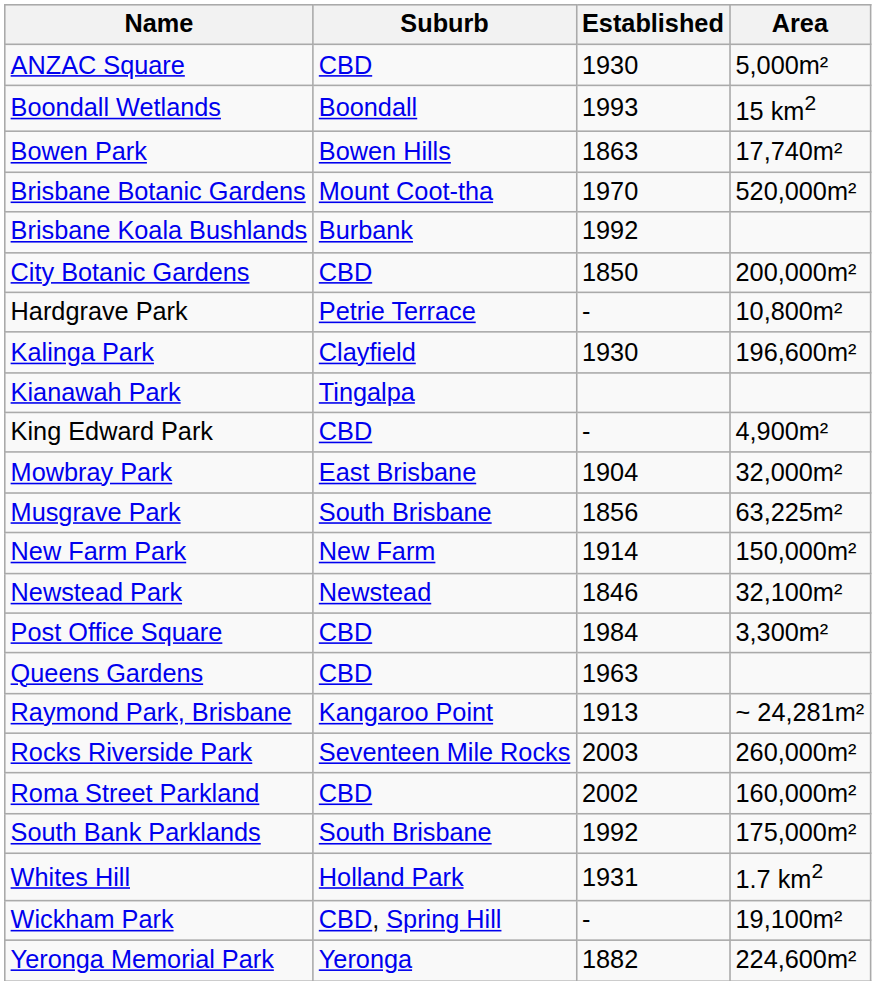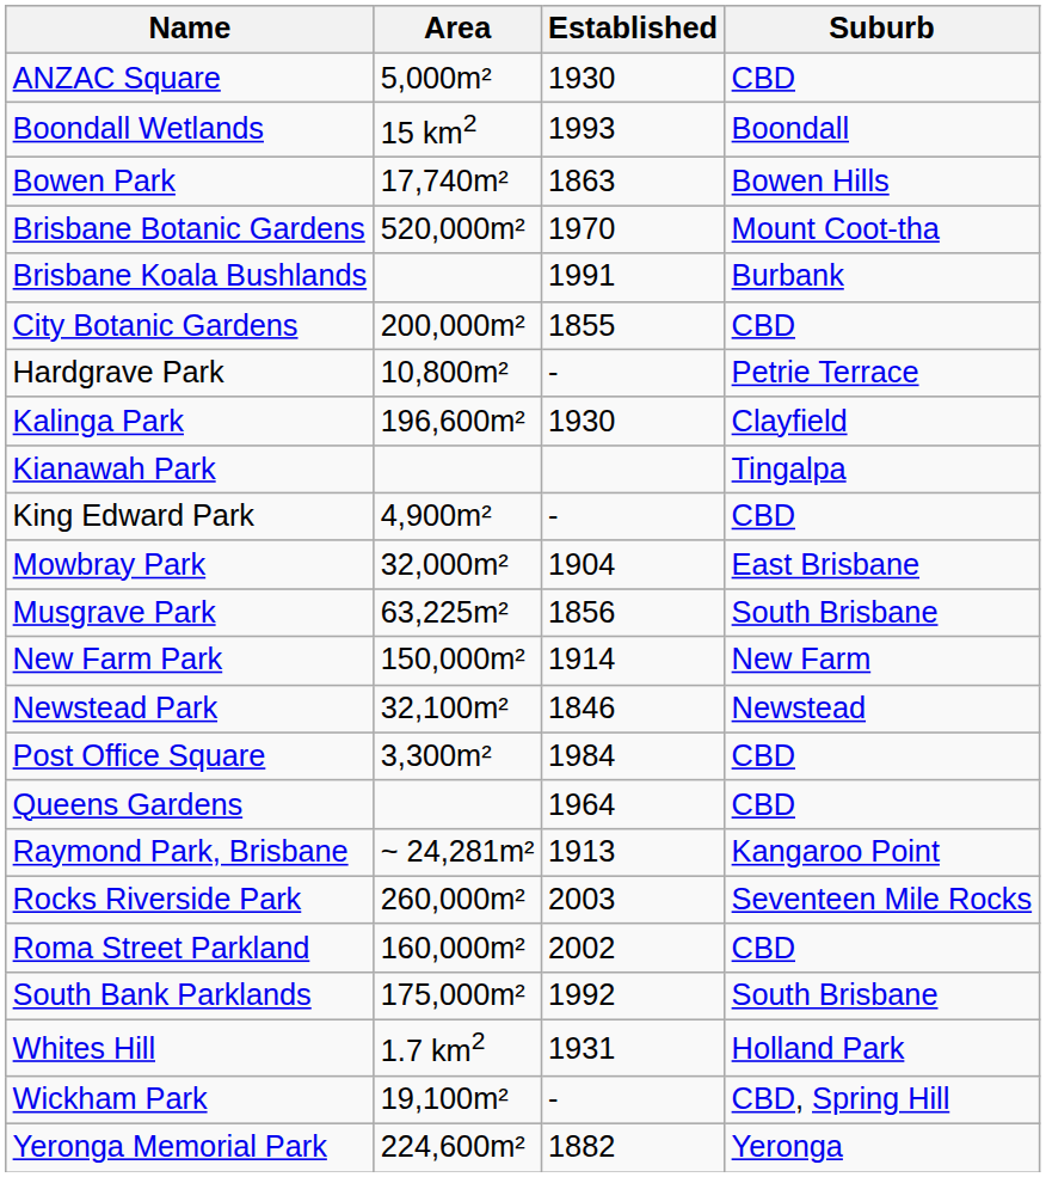 <table class="wikitable sortable">
 <tr>
 <th>Name</th>
+<th>Area</th>
+<th>Established</th>
 <th>Suburb</th>
-<th>Established</th>
-<th>Area</th>
 </tr>
 <tr>
 <td><a href='#'>ANZAC Square</a></td>
+<td data-sort-value="00005000">5,000m²</td>
+<td>1930</td>
 <td><a href='#'>CBD</a></td>
-<td>1930</td>
-<td data-sort-value="00005000">5,000m²</td>
 </tr>
 <tr>
 <td><a href='#'>Boondall Wetlands</a></td>
+<td data-sort-value="15000000">15 km<sup>2</sup></td>
+<td>1993</td>
 <td><a href='#'>Boondall</a></td>
-<td>1993</td>
-<td data-sort-value="15000000">15 km<sup>2</sup></td>
 </tr>
 <tr>
 <td><a href='#'>Bowen Park</a></td>
+<td data-sort-value="00017740">17,740m²</td>
+<td>1863</td>
 <td><a href='#'>Bowen Hills</a></td>
-<td>1863</td>
-<td data-sort-value="00017740">17,740m²</td>
 </tr>
 <tr>
 <td><a href='#'>Brisbane Botanic Gardens</a></td>
+<td data-sort-value="00520000">520,000m²</td>
+<td>1970</td>
 <td><a href='#'>Mount Coot-tha</a></td>
-<td>1970</td>
-<td data-sort-value="00520000">520,000m²</td>
 </tr>
 <tr>
 <td><a href='#'>Brisbane Koala Bushlands</a></td>
+<td></td>
+<td>1991</td>
 <td><a href='#'>Burbank</a></td>
-<td>1992</td>
-<td></td>
 </tr>
 <tr>
 <td><a href='#'>City Botanic Gardens</a></td>
+<td data-sort-value="00200000">200,000m²</td>
+<td>1855</td>
 <td><a href='#'>CBD</a></td>
-<td>1850</td>
-<td data-sort-value="00200000">200,000m²</td>
 </tr>
 <tr>
 <td>Hardgrave Park</td>
+<td data-sort-value="00010800">10,800m²</td>
+<td>-</td>
 <td><a href='#'>Petrie Terrace</a></td>
-<td>-</td>
-<td data-sort-value="00010800">10,800m²</td>
 </tr>
 <tr>
 <td><a href='#'>Kalinga Park</a></td>
+<td data-sort-value="00196600">196,600m²</td>
+<td>1930</td>
 <td><a href='#'>Clayfield</a></td>
-<td>1930</td>
-<td data-sort-value="00196600">196,600m²</td>
 </tr>
 <tr>
 <td><a href='#'>Kianawah Park</a></td>
-<td><a href='#'>Tingalpa</a></td>
 <td></td>
 <td></td>
+<td><a href='#'>Tingalpa</a></td>
 </tr>
 <tr>
 <td>King Edward Park</td>
+<td data-sort-value="00004900">4,900m²</td>
+<td>-</td>
 <td><a href='#'>CBD</a></td>
-<td>-</td>
-<td data-sort-value="00004900">4,900m²</td>
 </tr>
 <tr>
 <td><a href='#'>Mowbray Park</a></td>
+<td data-sort-value="00032000">32,000m²</td>
+<td>1904</td>
 <td><a href='#'>East Brisbane</a></td>
-<td>1904</td>
-<td data-sort-value="00032000">32,000m²</td>
 </tr>
 <tr>
 <td><a href='#'>Musgrave Park</a></td>
+<td data-sort-value="00063225">63,225m²</td>
+<td>1856</td>
 <td><a href='#'>South Brisbane</a></td>
-<td>1856</td>
-<td data-sort-value="00063225">63,225m²</td>
 </tr>
 <tr>
 <td><a href='#'>New Farm Park</a></td>
+<td data-sort-value="00150000">150,000m²</td>
+<td>1914</td>
 <td><a href='#'>New Farm</a></td>
-<td>1914</td>
-<td data-sort-value="00150000">150,000m²</td>
 </tr>
 <tr>
 <td><a href='#'>Newstead Park</a></td>
+<td data-sort-value="00032100">32,100m²</td>
+<td>1846</td>
 <td><a href='#'>Newstead</a></td>
-<td>1846</td>
-<td data-sort-value="00032100">32,100m²</td>
 </tr>
 <tr>
 <td><a href='#'>Post Office Square</a></td>
+<td data-sort-value="00003300">3,300m²</td>
+<td>1984</td>
 <td><a href='#'>CBD</a></td>
-<td>1984</td>
-<td data-sort-value="00003300">3,300m²</td>
 </tr>
 <tr>
 <td><a href='#'>Queens Gardens</a></td>
+<td></td>
+<td>1964</td>
 <td><a href='#'>CBD</a></td>
-<td>1963</td>
-<td></td>
 </tr>
 <tr>
 <td><a href='#'>Raymond Park, Brisbane</a></td>
+<td>~ 24,281m²</td>
+<td>1913</td>
 <td><a href='#'>Kangaroo Point</a></td>
-<td>1913</td>
-<td>~ 24,281m²</td>
 </tr>
 <tr>
 <td><a href='#'>Rocks Riverside Park</a></td>
+<td data-sort-value="00260000">260,000m²</td>
+<td>2003</td>
 <td><a href='#'>Seventeen Mile Rocks</a></td>
-<td>2003</td>
-<td data-sort-value="00260000">260,000m²</td>
 </tr>
 <tr>
 <td><a href='#'>Roma Street Parkland</a></td>
+<td data-sort-value="00160000">160,000m²</td>
+<td>2002</td>
 <td><a href='#'>CBD</a></td>
-<td>2002</td>
-<td data-sort-value="00160000">160,000m²</td>
 </tr>
 <tr>
 <td><a href='#'>South Bank Parklands</a></td>
+<td data-sort-value="00175000">175,000m²</td>
+<td>1992</td>
 <td><a href='#'>South Brisbane</a></td>
-<td>1992</td>
-<td data-sort-value="00175000">175,000m²</td>
 </tr>
 <tr>
 <td><a href='#'>Whites Hill</a></td>
+<td data-sort-value="01700000">1.7 km<sup>2</sup></td>
+<td>1931</td>
 <td><a href='#'>Holland Park</a></td>
-<td>1931</td>
-<td data-sort-value="01700000">1.7 km<sup>2</sup></td>
 </tr>
 <tr>
 <td><a href='#'>Wickham Park</a></td>
+<td data-sort-value="00019100">19,100m²</td>
+<td>-</td>
 <td><a href='#'>CBD</a>, <a href='#'>Spring Hill</a></td>
-<td>-</td>
-<td data-sort-value="00019100">19,100m²</td>
 </tr>
 <tr>
 <td><a href='#'>Yeronga Memorial Park</a></td>
+<td data-sort-value="00224600">224,600m²</td>
+<td>1882</td>
 <td><a href='#'>Yeronga</a></td>
-<td>1882</td>
-<td data-sort-value="00224600">224,600m²</td>
 </tr>
 </table>
